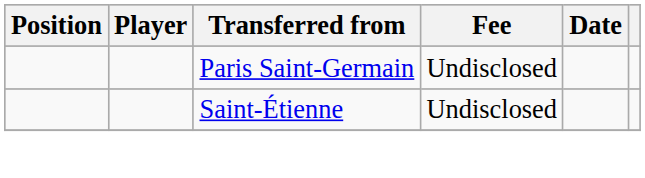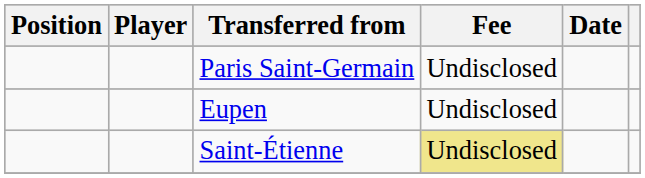 <table class="wikitable sortable">
 <tr>
 <th>Position</th>
 <th>Player</th>
 <th>Transferred from</th>
 <th>Fee</th>
 <th>Date</th>
 <th class="unsortable"></th>
 </tr>
 <tr>
 <td></td>
 <td></td>
 <td> <a href='#'>Paris Saint-Germain</a></td>
 <td>Undisclosed</td>
 <td></td>
 <td></td>
 </tr>
 <tr>
 <td></td>
 <td></td>
+<td> <a href='#'>Eupen</a></td>
+<td>Undisclosed</td>
+<td></td>
+<td></td>
+</tr>
+<tr>
+<td></td>
+<td></td>
 <td> <a href='#'>Saint-Étienne</a></td>
-<td>Undisclosed</td>
+<td style="background: khaki;">Undisclosed</td>
 <td></td>
 <td></td>
 </tr>
 <tr>
 </tr>
 </table>
